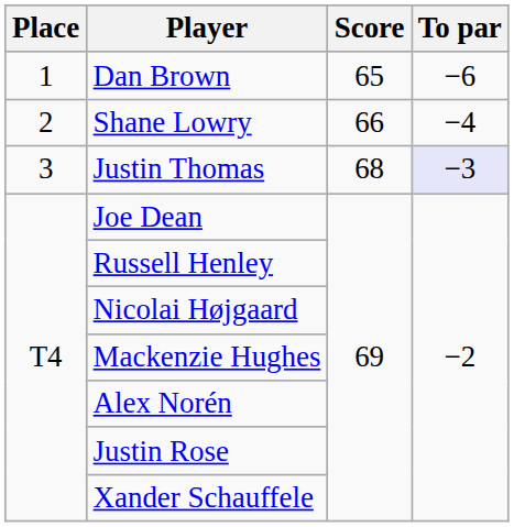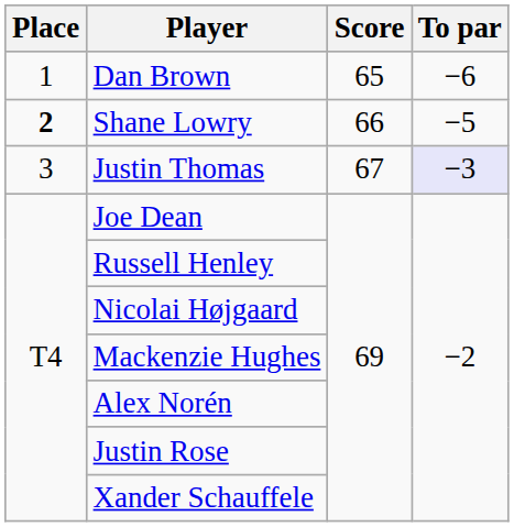 <table class="wikitable">
 <tr>
 <th>Place</th>
 <th>Player</th>
 <th>Score</th>
 <th>To par</th>
 </tr>
 <tr>
 <td align=center>1</td>
 <td> <a href='#'>Dan Brown</a></td>
 <td align=center>65</td>
 <td align=center>−6</td>
 </tr>
 <tr>
-<td align=center>2</td>
+<td align=center><strong>2</strong></td>
 <td> <a href='#'>Shane Lowry</a></td>
 <td align=center>66</td>
-<td align=center>−4</td>
+<td align=center>−5</td>
 </tr>
 <tr>
 <td align=center>3</td>
 <td> <a href='#'>Justin Thomas</a></td>
-<td align=center>68</td>
+<td align=center>67</td>
 <td align=center style="background: lavender;">−3</td>
 </tr>
 <tr>
 <td rowspan=7 align=center>T4</td>
 <td> <a href='#'>Joe Dean</a></td>
 <td rowspan=7  align=center>69</td>
 <td rowspan=7  align=center>−2</td>
 </tr>
 <tr>
 <td> <a href='#'>Russell Henley</a></td>
 </tr>
 <tr>
 <td> <a href='#'>Nicolai Højgaard</a></td>
 </tr>
 <tr>
 <td> <a href='#'>Mackenzie Hughes</a></td>
 </tr>
 <tr>
 <td> <a href='#'>Alex Norén</a></td>
 </tr>
 <tr>
 <td> <a href='#'>Justin Rose</a></td>
 </tr>
 <tr>
 <td> <a href='#'>Xander Schauffele</a></td>
 </tr>
 </table>
